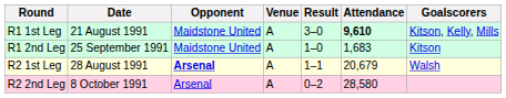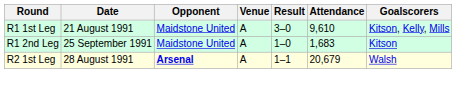 <table class="wikitable">
 <tr>
 <th>Round</th>
 <th>Date</th>
 <th>Opponent</th>
 <th>Venue</th>
 <th>Result</th>
 <th>Attendance</th>
 <th>Goalscorers</th>
 </tr>
 <tr style="background-color: #d0ffe3;">
 <td>R1 1st Leg</td>
 <td>21 August 1991</td>
 <td><a href='#'>Maidstone United</a></td>
 <td>A</td>
 <td>3–0</td>
-<td><strong>9,610</strong></td>
+<td>9,610</td>
 <td><a href='#'>Kitson</a>, <a href='#'>Kelly</a>, <a href='#'>Mills</a></td>
 </tr>
 <tr style="background-color: #d0ffe3;">
 <td>R1 2nd Leg</td>
 <td>25 September 1991</td>
 <td><a href='#'>Maidstone United</a></td>
 <td>A</td>
 <td>1–0</td>
 <td>1,683</td>
 <td><a href='#'>Kitson</a></td>
 </tr>
 <tr style="background-color: #ffffdd;">
 <td>R2 1st Leg</td>
 <td>28 August 1991</td>
 <td><strong><a href='#'>Arsenal</a></strong></td>
 <td>A</td>
 <td>1–1</td>
 <td>20,679</td>
 <td><a href='#'>Walsh</a></td>
 </tr>
-<tr style="background-color: #ffd0e3;">
-<td>R2 2nd Leg</td>
-<td>8 October 1991</td>
-<td><a href='#'>Arsenal</a></td>
-<td>A</td>
-<td>0–2</td>
-<td>28,580</td>
-<td></td>
-</tr>
 </table>
